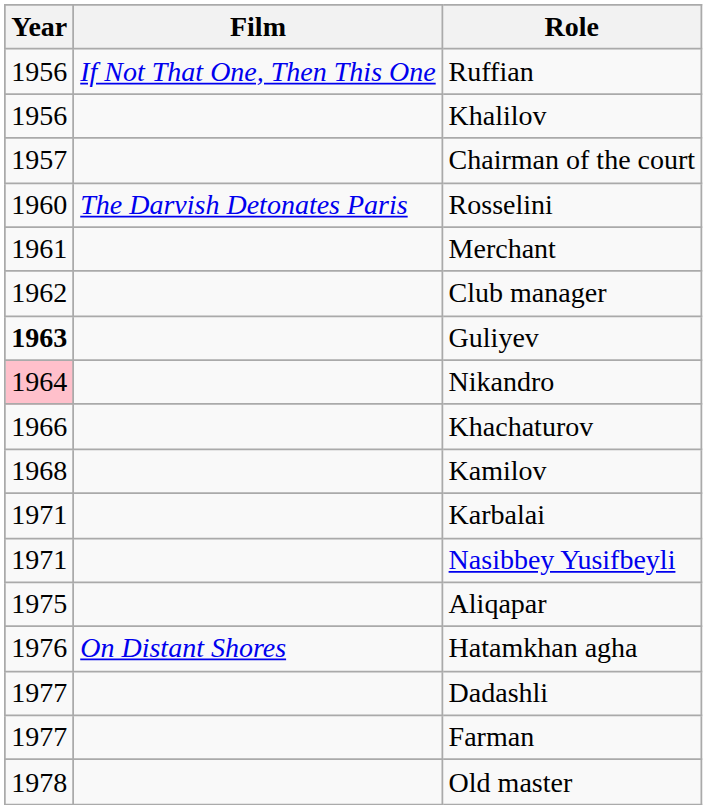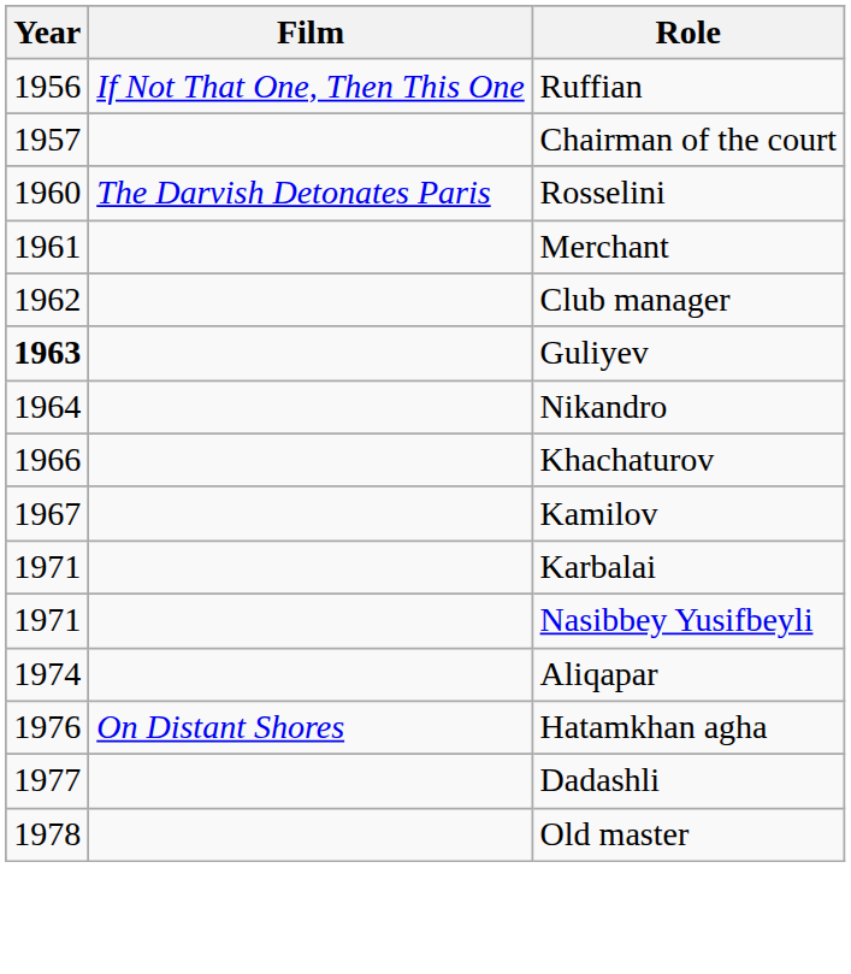 <table class="wikitable sortable">
 <tr>
 <th>Year</th>
 <th>Film</th>
 <th>Role</th>
 </tr>
 <tr>
 <td>1956</td>
 <td><em><a href='#'>If Not That One, Then This One</a></em></td>
 <td>Ruffian</td>
-</tr>
-<tr>
-<td>1956</td>
-<td><em></em></td>
-<td>Khalilov</td>
 </tr>
 <tr>
 <td>1957</td>
 <td><em></em></td>
 <td>Chairman of the court</td>
 </tr>
 <tr>
 <td>1960</td>
 <td><em><a href='#'>The Darvish Detonates Paris</a></em></td>
 <td>Rosselini</td>
 </tr>
 <tr>
 <td>1961</td>
 <td><em></em></td>
 <td>Merchant</td>
 </tr>
 <tr>
 <td>1962</td>
 <td><em></em></td>
 <td>Club manager</td>
 </tr>
 <tr>
 <td><strong>1963</strong></td>
 <td><em></em></td>
 <td>Guliyev</td>
 </tr>
 <tr>
-<td style="background: pink;">1964</td>
+<td>1964</td>
 <td><em></em></td>
 <td>Nikandro</td>
 </tr>
 <tr>
 <td>1966</td>
 <td><em></em></td>
 <td>Khachaturov</td>
 </tr>
 <tr>
-<td>1968</td>
+<td>1967</td>
 <td><em></em></td>
 <td>Kamilov</td>
 </tr>
 <tr>
 <td>1971</td>
 <td><em></em></td>
 <td>Karbalai</td>
 </tr>
 <tr>
 <td>1971</td>
 <td><em></em></td>
 <td><a href='#'>Nasibbey Yusifbeyli</a></td>
 </tr>
 <tr>
-<td>1975</td>
+<td>1974</td>
 <td><em></em></td>
 <td>Aliqapar</td>
 </tr>
 <tr>
 <td>1976</td>
 <td><em><a href='#'>On Distant Shores</a></em></td>
 <td>Hatamkhan agha</td>
 </tr>
 <tr>
 <td>1977</td>
 <td><em></em></td>
 <td>Dadashli</td>
 </tr>
 <tr>
-<td>1977</td>
-<td><em></em></td>
-<td>Farman</td>
-</tr>
-<tr>
 <td>1978</td>
 <td><em></em></td>
 <td>Old master</td>
 </tr>
 </table>
